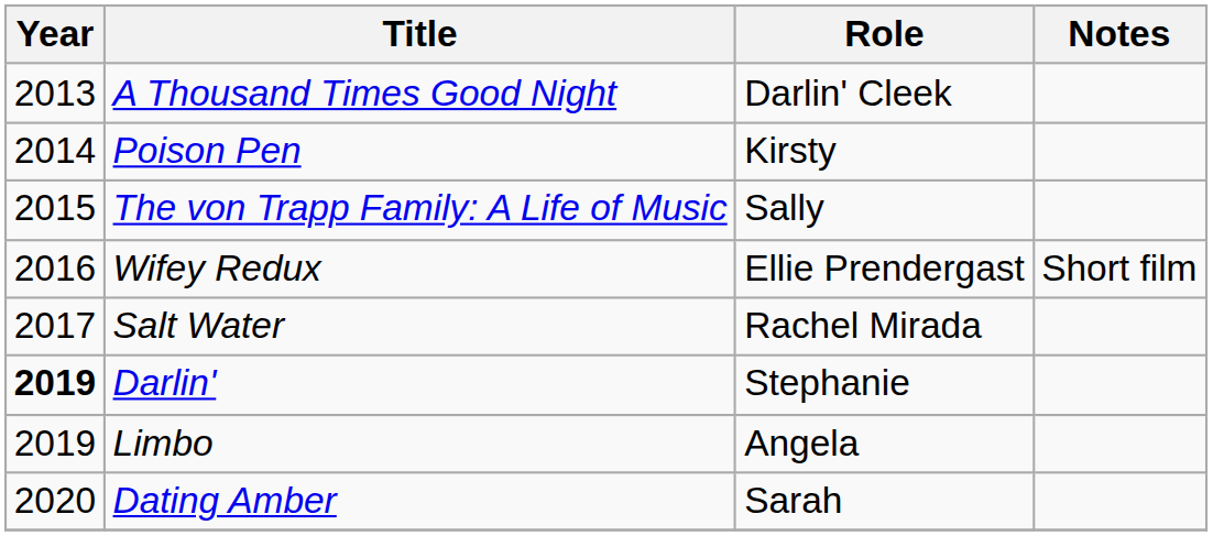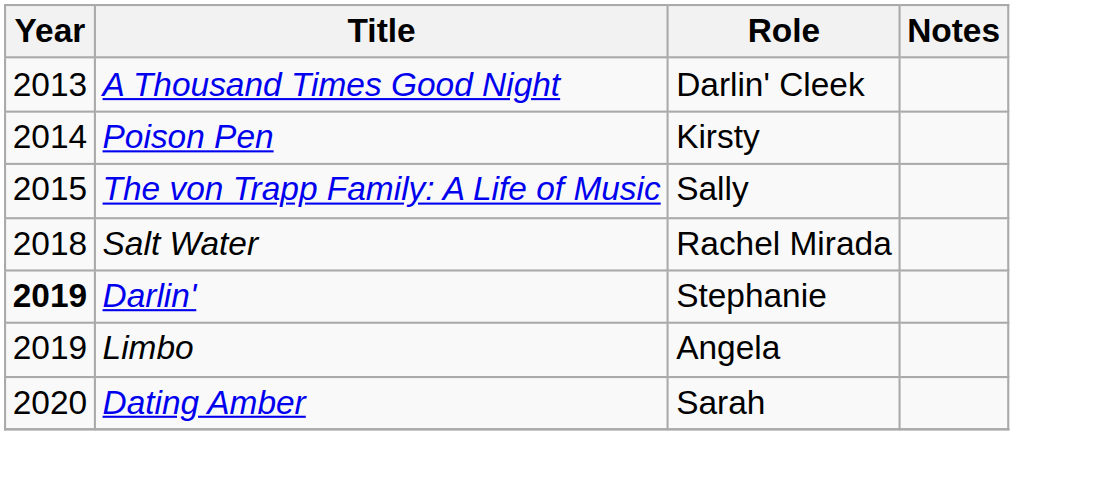 <table class="wikitable sortable">
 <tr>
 <th>Year</th>
 <th>Title</th>
 <th>Role</th>
 <th class="unsortable">Notes</th>
 </tr>
 <tr>
 <td>2013</td>
 <td><em><a href='#'>A Thousand Times Good Night</a></em></td>
 <td>Darlin' Cleek</td>
 <td></td>
 </tr>
 <tr>
 <td>2014</td>
 <td><em><a href='#'>Poison Pen</a></em></td>
 <td>Kirsty</td>
 <td></td>
 </tr>
 <tr>
 <td>2015</td>
 <td><em><a href='#'>The von Trapp Family: A Life of Music</a></em></td>
 <td>Sally</td>
 <td></td>
 </tr>
 <tr>
-<td>2016</td>
-<td><em>Wifey Redux</em></td>
-<td>Ellie Prendergast</td>
-<td>Short film</td>
-</tr>
-<tr>
-<td>2017</td>
+<td>2018</td>
 <td><em>Salt Water</em></td>
 <td>Rachel Mirada</td>
 <td></td>
 </tr>
 <tr>
 <td><strong>2019</strong></td>
 <td><em><a href='#'>Darlin'</a></em></td>
 <td>Stephanie</td>
 <td></td>
 </tr>
 <tr>
 <td>2019</td>
 <td><em>Limbo</em></td>
 <td>Angela</td>
 <td></td>
 </tr>
 <tr>
 <td>2020</td>
 <td><em><a href='#'>Dating Amber</a></em></td>
 <td>Sarah</td>
 <td></td>
 </tr>
 <tr>
 </tr>
 </table>
